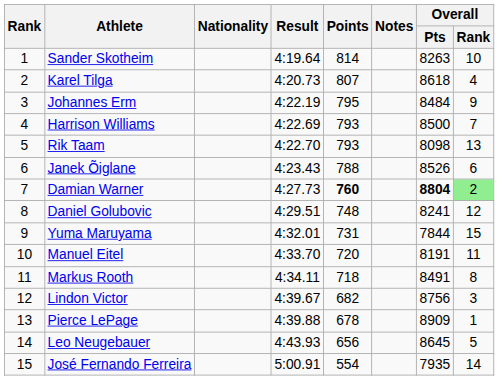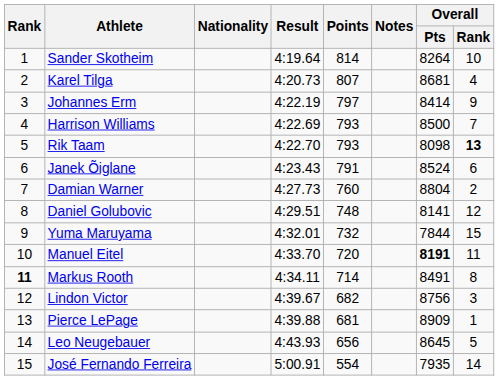 <table class="wikitable sortable" style="text-align:center">
 <tr>
 <th rowspan=2>Rank</th>
 <th rowspan=2>Athlete</th>
 <th rowspan=2>Nationality</th>
 <th rowspan=2>Result</th>
 <th rowspan=2>Points</th>
 <th rowspan=2>Notes</th>
 <th colspan=2>Overall</th>
 </tr>
 <tr>
 <th>Pts</th>
 <th>Rank</th>
 </tr>
 <tr>
 <td>1</td>
 <td align=left><a href='#'>Sander Skotheim</a></td>
 <td align=left></td>
 <td>4:19.64</td>
 <td>814</td>
 <td></td>
-<td>8263</td>
+<td>8264</td>
 <td>10</td>
 </tr>
 <tr>
 <td>2</td>
 <td align="left"><a href='#'>Karel Tilga</a></td>
 <td align="left"></td>
 <td>4:20.73</td>
 <td>807</td>
 <td></td>
-<td>8618</td>
+<td>8681</td>
 <td>4</td>
 </tr>
 <tr>
 <td>3</td>
 <td align=left><a href='#'>Johannes Erm</a></td>
 <td align=left></td>
 <td>4:22.19</td>
-<td>795</td>
+<td>797</td>
 <td></td>
-<td>8484</td>
+<td>8414</td>
 <td>9</td>
 </tr>
 <tr>
 <td>4</td>
 <td align=left><a href='#'>Harrison Williams</a></td>
 <td align=left></td>
 <td>4:22.69</td>
 <td>793</td>
 <td></td>
 <td>8500</td>
 <td>7</td>
 </tr>
 <tr>
 <td>5</td>
 <td align=left><a href='#'>Rik Taam</a></td>
 <td align=left></td>
 <td>4:22.70</td>
 <td>793</td>
 <td></td>
 <td>8098</td>
-<td>13</td>
+<td><strong>13</strong></td>
 </tr>
 <tr>
 <td>6</td>
 <td align=left><a href='#'>Janek Õiglane</a></td>
 <td align=left></td>
 <td>4:23.43</td>
-<td>788</td>
+<td>791</td>
 <td></td>
-<td>8526</td>
+<td>8524</td>
 <td>6</td>
 </tr>
 <tr>
 <td>7</td>
 <td align=left><a href='#'>Damian Warner</a></td>
 <td align=left></td>
 <td>4:27.73</td>
-<td><strong>760</strong></td>
+<td>760</td>
 <td></td>
-<td><strong>8804</strong></td>
-<td style="background: lightgreen;">2</td>
+<td>8804</td>
+<td>2</td>
 </tr>
 <tr>
 <td>8</td>
 <td align="left"><a href='#'>Daniel Golubovic</a></td>
 <td align="left"></td>
 <td>4:29.51</td>
 <td>748</td>
 <td></td>
-<td>8241</td>
+<td>8141</td>
 <td>12</td>
 </tr>
 <tr>
 <td>9</td>
 <td align="left"><a href='#'>Yuma Maruyama</a></td>
 <td align="left"></td>
 <td>4:32.01</td>
-<td>731</td>
+<td>732</td>
 <td></td>
 <td>7844</td>
 <td>15</td>
 </tr>
 <tr>
 <td>10</td>
 <td align=left><a href='#'>Manuel Eitel</a></td>
 <td align=left></td>
 <td>4:33.70</td>
 <td>720</td>
 <td></td>
-<td>8191</td>
+<td><strong>8191</strong></td>
 <td>11</td>
 </tr>
 <tr>
-<td>11</td>
+<td><strong>11</strong></td>
 <td align=left><a href='#'>Markus Rooth</a></td>
 <td align=left></td>
 <td>4:34.11</td>
-<td>718</td>
+<td>714</td>
 <td></td>
 <td>8491</td>
 <td>8</td>
 </tr>
 <tr>
 <td>12</td>
 <td align=left><a href='#'>Lindon Victor</a></td>
 <td align=left></td>
 <td>4:39.67</td>
 <td>682</td>
 <td></td>
 <td>8756</td>
 <td>3</td>
 </tr>
 <tr>
 <td>13</td>
 <td align=left><a href='#'>Pierce LePage</a></td>
 <td align=left></td>
 <td>4:39.88</td>
-<td>678</td>
+<td>681</td>
 <td></td>
 <td>8909</td>
 <td>1</td>
 </tr>
 <tr>
 <td>14</td>
 <td align=left><a href='#'>Leo Neugebauer</a></td>
 <td align=left></td>
 <td>4:43.93</td>
 <td>656</td>
 <td></td>
 <td>8645</td>
 <td>5</td>
 </tr>
 <tr>
 <td>15</td>
 <td align="left"><a href='#'>José Fernando Ferreira</a></td>
 <td align="left"></td>
 <td>5:00.91</td>
 <td>554</td>
 <td></td>
 <td>7935</td>
 <td>14</td>
 </tr>
 </table>
